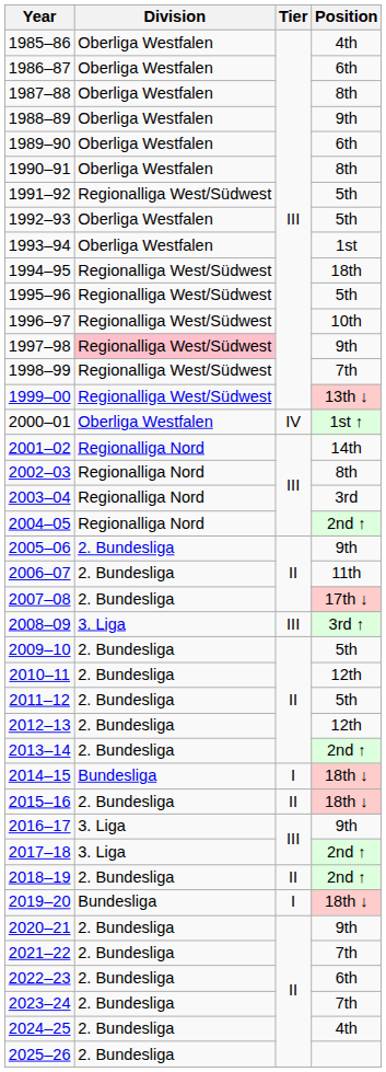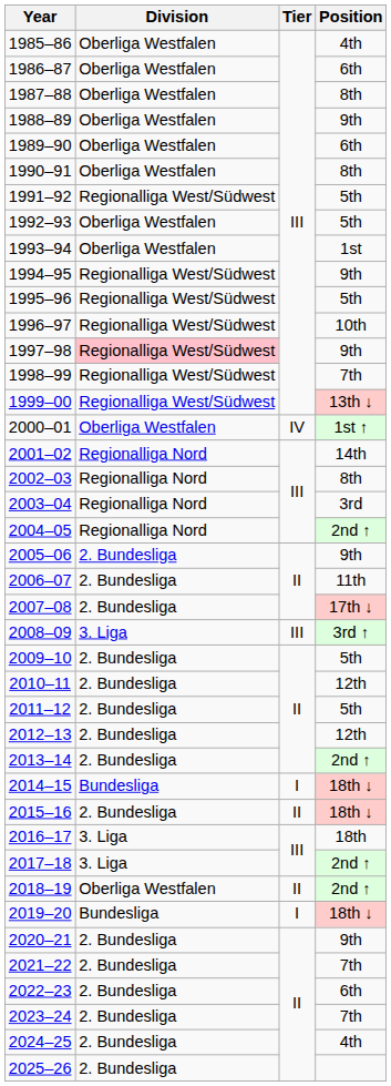 <table class="wikitable">
 <tr>
 <th>Year</th>
 <th>Division</th>
 <th>Tier</th>
 <th>Position</th>
 </tr>
 <tr align="center">
 <td>1985–86</td>
 <td align="left">Oberliga Westfalen</td>
 <td rowspan="15">III</td>
 <td>4th</td>
 </tr>
 <tr align="center">
 <td>1986–87</td>
 <td align="left">Oberliga Westfalen</td>
 <td>6th</td>
 </tr>
 <tr align="center">
 <td>1987–88</td>
 <td align="left">Oberliga Westfalen</td>
 <td>8th</td>
 </tr>
 <tr align="center">
 <td>1988–89</td>
 <td align="left">Oberliga Westfalen</td>
 <td>9th</td>
 </tr>
 <tr align="center">
 <td>1989–90</td>
 <td align="left">Oberliga Westfalen</td>
 <td>6th</td>
 </tr>
 <tr align="center">
 <td>1990–91</td>
 <td align="left">Oberliga Westfalen</td>
 <td>8th</td>
 </tr>
 <tr align="center">
 <td>1991–92</td>
 <td align="left">Regionalliga West/Südwest</td>
 <td>5th</td>
 </tr>
 <tr align="center">
 <td>1992–93</td>
 <td align="left">Oberliga Westfalen</td>
 <td>5th</td>
 </tr>
 <tr align="center">
 <td>1993–94</td>
 <td align="left">Oberliga Westfalen</td>
 <td>1st</td>
 </tr>
 <tr align="center">
 <td>1994–95</td>
 <td align="left">Regionalliga West/Südwest</td>
-<td>18th</td>
+<td>9th</td>
 </tr>
 <tr align="center">
 <td>1995–96</td>
 <td align="left">Regionalliga West/Südwest</td>
 <td>5th</td>
 </tr>
 <tr align="center">
 <td>1996–97</td>
 <td align="left">Regionalliga West/Südwest</td>
 <td>10th</td>
 </tr>
 <tr align="center">
 <td>1997–98</td>
 <td align="left" style="background: pink;">Regionalliga West/Südwest</td>
 <td>9th</td>
 </tr>
 <tr align="center">
 <td>1998–99</td>
 <td align="left">Regionalliga West/Südwest</td>
 <td>7th</td>
 </tr>
 <tr align="center">
 <td><a href='#'>1999–00</a></td>
 <td align="left"><a href='#'>Regionalliga West/Südwest</a></td>
 <td style="background:#ffcccc">13th ↓</td>
 </tr>
 <tr align="center">
 <td>2000–01</td>
 <td align="left"><a href='#'>Oberliga Westfalen</a></td>
 <td>IV</td>
 <td style="background:#ddffdd">1st ↑</td>
 </tr>
 <tr align="center">
 <td><a href='#'>2001–02</a></td>
 <td align="left"><a href='#'>Regionalliga Nord</a></td>
 <td rowspan="4">III</td>
 <td>14th</td>
 </tr>
 <tr align="center">
 <td><a href='#'>2002–03</a></td>
 <td align="left">Regionalliga Nord</td>
 <td>8th</td>
 </tr>
 <tr align="center">
 <td><a href='#'>2003–04</a></td>
 <td align="left">Regionalliga Nord</td>
 <td>3rd</td>
 </tr>
 <tr align="center">
 <td><a href='#'>2004–05</a></td>
 <td align="left">Regionalliga Nord</td>
 <td style="background:#ddffdd">2nd ↑</td>
 </tr>
 <tr align="center">
 <td><a href='#'>2005–06</a></td>
 <td align="left"><a href='#'>2. Bundesliga</a></td>
 <td rowspan="3">II</td>
 <td>9th</td>
 </tr>
 <tr align="center">
 <td><a href='#'>2006–07</a></td>
 <td align="left">2. Bundesliga</td>
 <td>11th</td>
 </tr>
 <tr align="center">
 <td><a href='#'>2007–08</a></td>
 <td align="left">2. Bundesliga</td>
 <td style="background:#ffcccc">17th ↓</td>
 </tr>
 <tr align="center">
 <td><a href='#'>2008–09</a></td>
 <td align="left"><a href='#'>3. Liga</a></td>
 <td>III</td>
 <td style="background:#ddffdd">3rd ↑</td>
 </tr>
 <tr align="center">
 <td><a href='#'>2009–10</a></td>
 <td align="left">2. Bundesliga</td>
 <td rowspan="5">II</td>
 <td>5th</td>
 </tr>
 <tr align="center">
 <td><a href='#'>2010–11</a></td>
 <td align="left">2. Bundesliga</td>
 <td>12th</td>
 </tr>
 <tr align="center">
 <td><a href='#'>2011–12</a></td>
 <td align="left">2. Bundesliga</td>
 <td>5th</td>
 </tr>
 <tr align="center">
 <td><a href='#'>2012–13</a></td>
 <td align="left">2. Bundesliga</td>
 <td>12th</td>
 </tr>
 <tr align="center">
 <td><a href='#'>2013–14</a></td>
 <td align="left">2. Bundesliga</td>
 <td style="background:#ddffdd">2nd ↑</td>
 </tr>
 <tr align="center">
 <td><a href='#'>2014–15</a></td>
 <td align="left"><a href='#'>Bundesliga</a></td>
 <td>I</td>
 <td style="background:#ffcccc">18th ↓</td>
 </tr>
 <tr align="center">
 <td><a href='#'>2015–16</a></td>
 <td align="left">2. Bundesliga</td>
 <td>II</td>
 <td style="background:#ffcccc">18th ↓</td>
 </tr>
 <tr align="center">
 <td><a href='#'>2016–17</a></td>
 <td align="left">3. Liga</td>
 <td rowspan="2">III</td>
-<td>9th</td>
+<td>18th</td>
 </tr>
 <tr align="center">
 <td><a href='#'>2017–18</a></td>
 <td align="left">3. Liga</td>
 <td style="background:#ddffdd">2nd ↑</td>
 </tr>
 <tr align="center">
 <td><a href='#'>2018–19</a></td>
-<td align="left">2. Bundesliga</td>
+<td align="left">Oberliga Westfalen</td>
 <td>II</td>
 <td style="background:#ddffdd">2nd ↑</td>
 </tr>
 <tr align="center">
 <td><a href='#'>2019–20</a></td>
 <td align="left">Bundesliga</td>
 <td>I</td>
 <td style="background:#ffcccc">18th ↓</td>
 </tr>
 <tr align="center">
 <td><a href='#'>2020–21</a></td>
 <td align="left">2. Bundesliga</td>
 <td rowspan=6>II</td>
 <td>9th</td>
 </tr>
 <tr align="center">
 <td><a href='#'>2021–22</a></td>
 <td align="left">2. Bundesliga</td>
 <td>7th</td>
 </tr>
 <tr align="center">
 <td><a href='#'>2022–23</a></td>
 <td align="left">2. Bundesliga</td>
 <td>6th</td>
 </tr>
 <tr align="center">
 <td><a href='#'>2023–24</a></td>
 <td align="left">2. Bundesliga</td>
 <td>7th</td>
 </tr>
 <tr align="center">
 <td><a href='#'>2024–25</a></td>
 <td align="left">2. Bundesliga</td>
 <td>4th</td>
 </tr>
 <tr align="center">
 <td><a href='#'>2025–26</a></td>
 <td align="left">2. Bundesliga</td>
 <td></td>
 </tr>
 </table>
